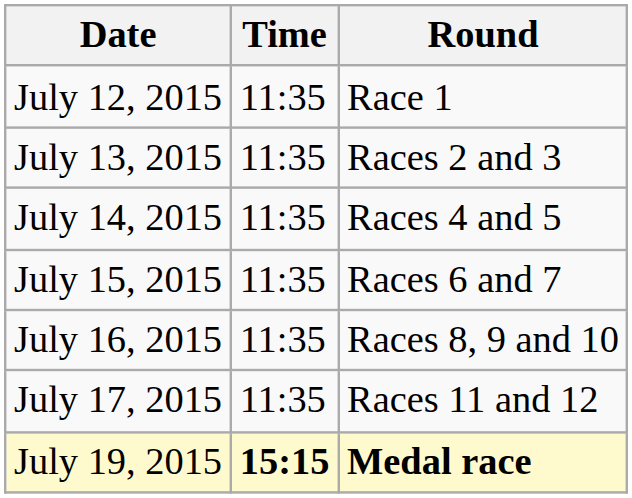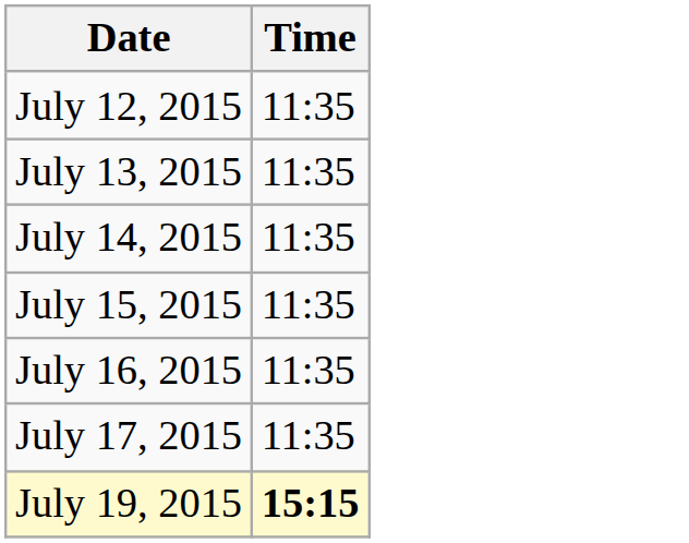 <table class="wikitable">
 <tr>
 <th>Date</th>
 <th>Time</th>
-<th>Round</th>
 </tr>
 <tr>
 <td>July 12, 2015</td>
 <td>11:35</td>
-<td>Race 1</td>
 </tr>
 <tr>
 <td>July 13, 2015</td>
 <td>11:35</td>
-<td>Races 2 and 3</td>
 </tr>
 <tr>
 <td>July 14, 2015</td>
 <td>11:35</td>
-<td>Races 4 and 5</td>
 </tr>
 <tr>
 <td>July 15, 2015</td>
 <td>11:35</td>
-<td>Races 6 and 7</td>
 </tr>
 <tr>
 <td>July 16, 2015</td>
 <td>11:35</td>
-<td>Races 8, 9 and 10</td>
 </tr>
 <tr>
 <td>July 17, 2015</td>
 <td>11:35</td>
-<td>Races 11 and 12</td>
 </tr>
 <tr style=background:lemonchiffon>
 <td>July 19, 2015</td>
 <td><strong>15:15</strong></td>
-<td><strong>Medal race</strong></td>
 </tr>
 </table>
